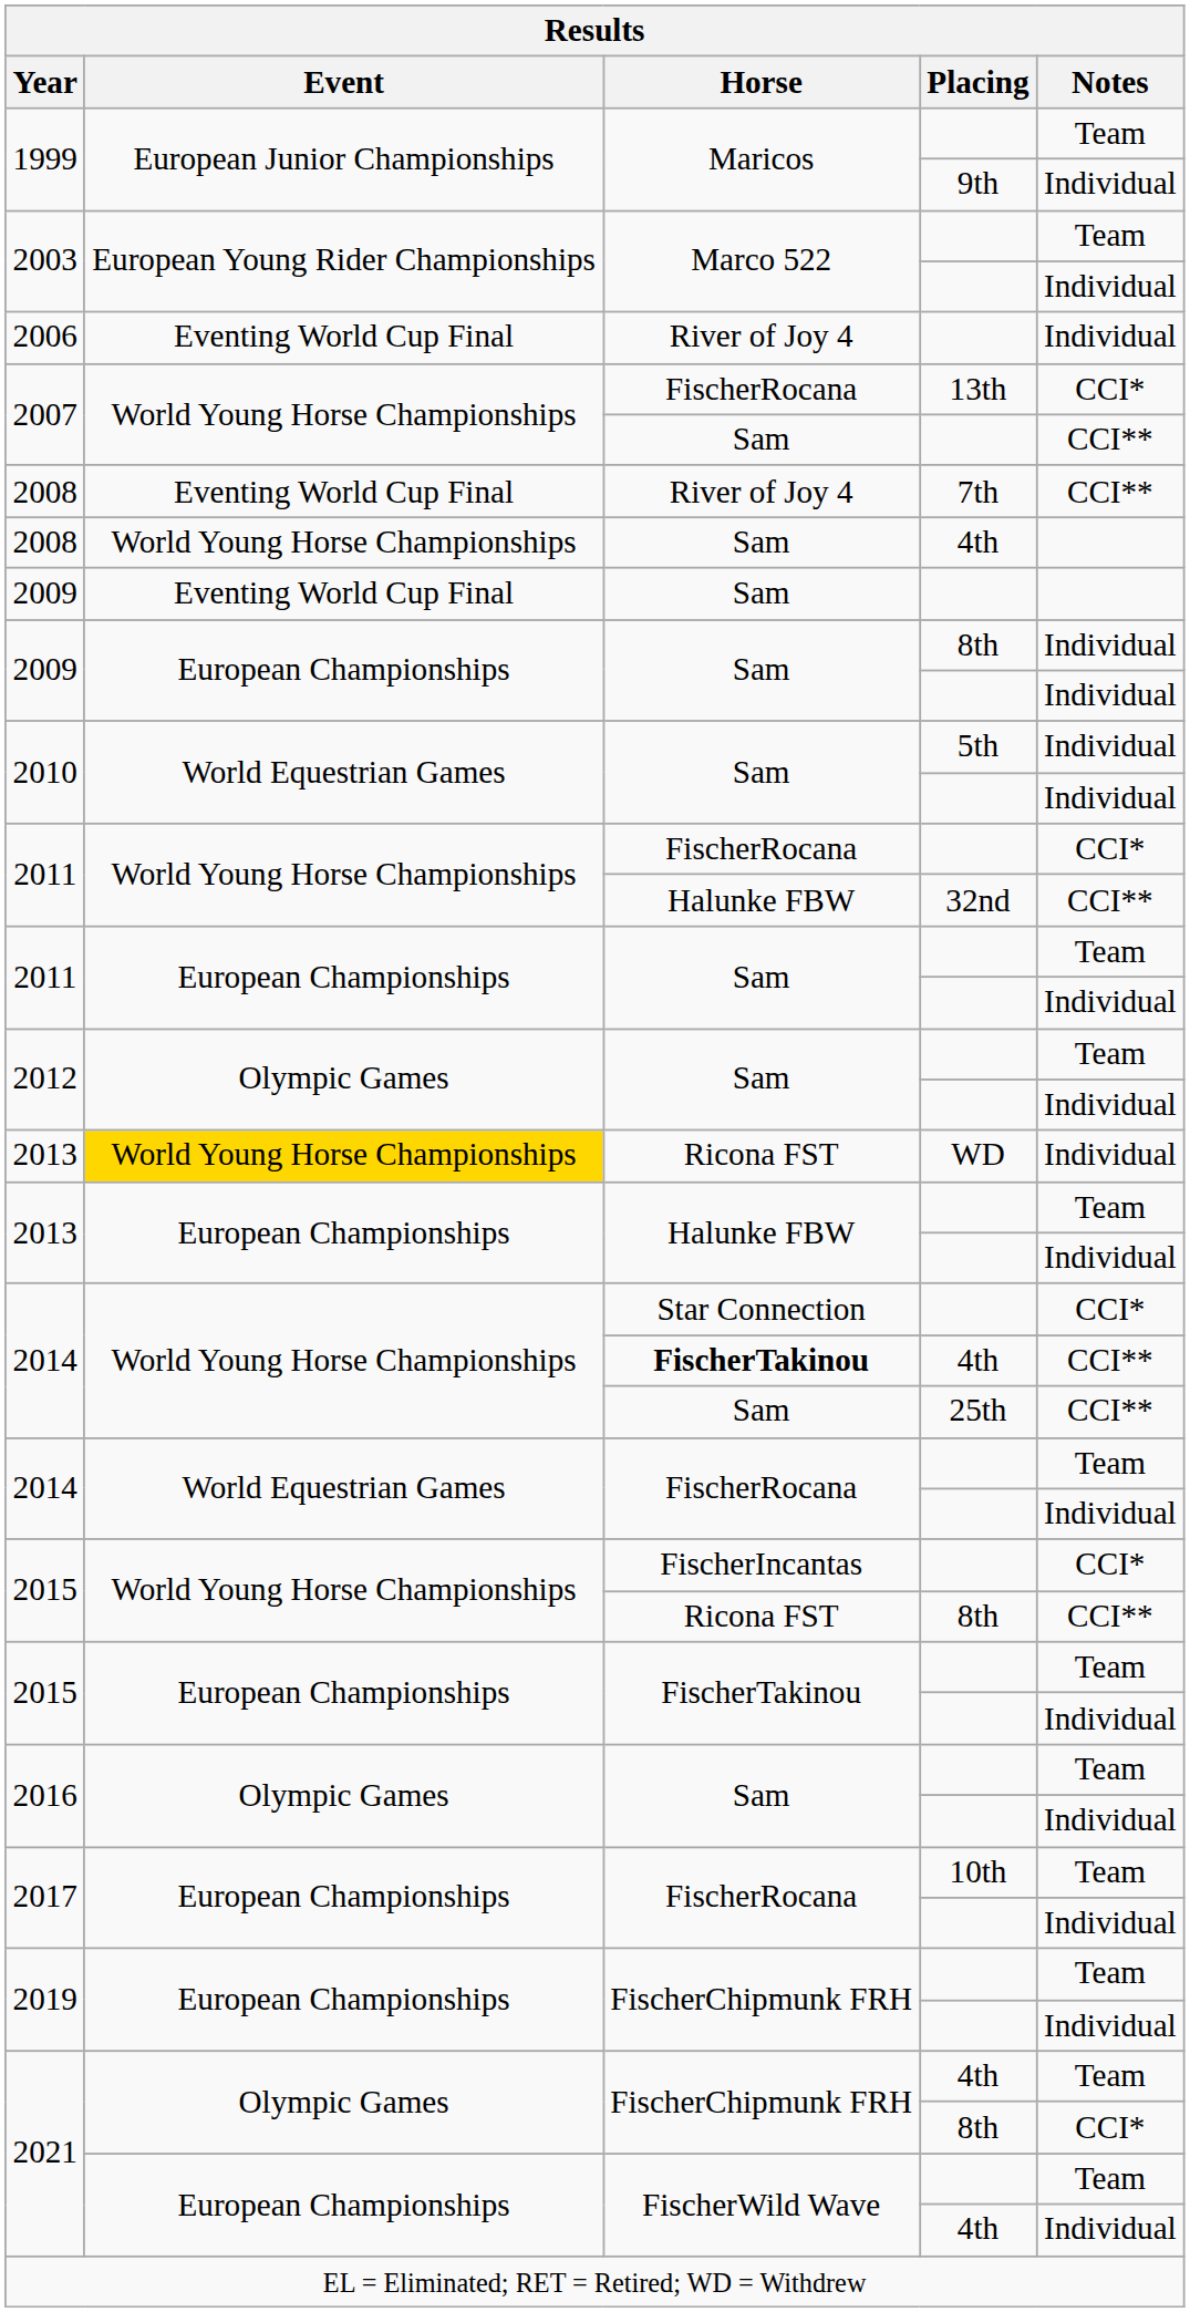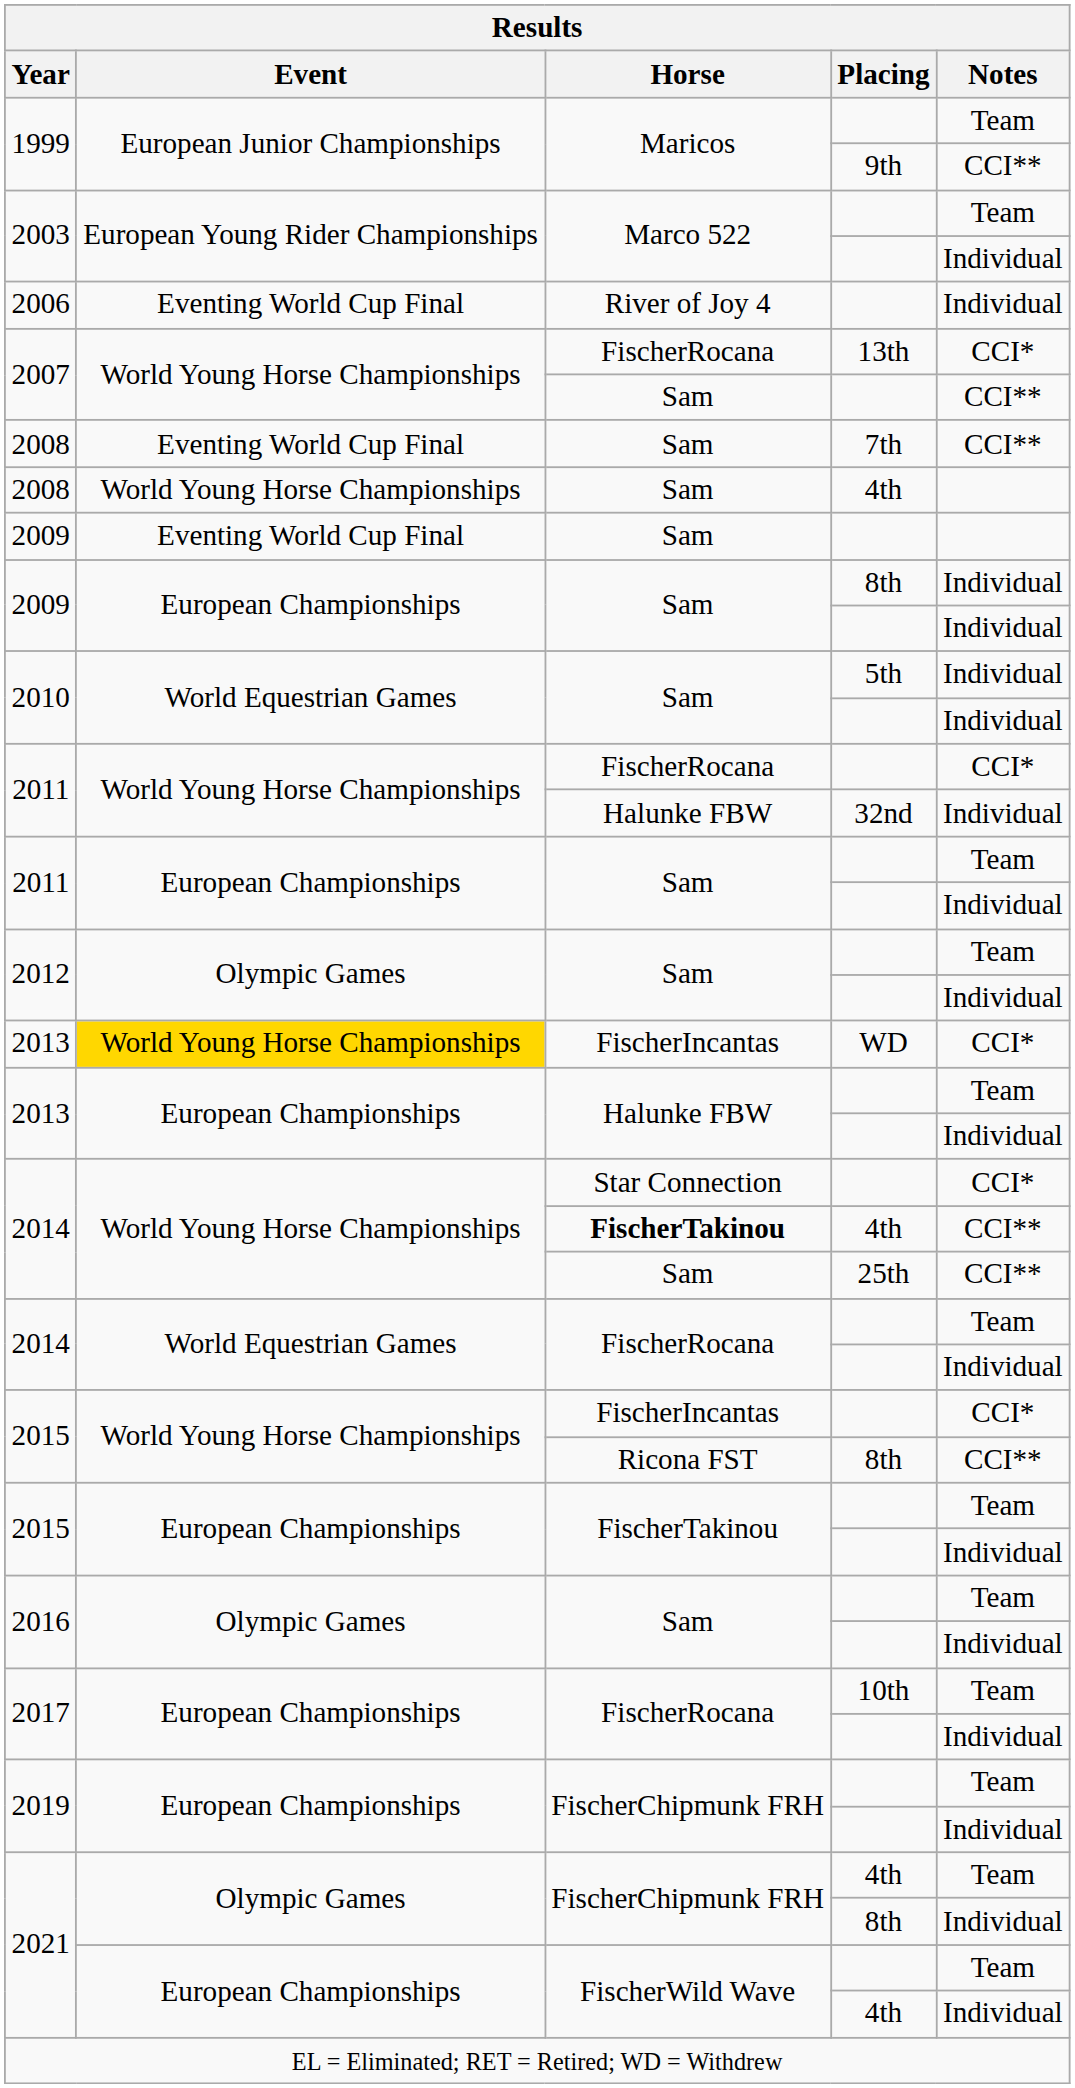 <table class="wikitable" style="text-align:center">
 <tr>
 <th colspan="11" align="center"><strong>Results</strong></th>
 </tr>
 <tr>
 <th>Year</th>
 <th>Event</th>
 <th>Horse</th>
 <th>Placing</th>
 <th>Notes</th>
 </tr>
 <tr>
 <td rowspan="2">1999</td>
 <td rowspan="2">European Junior Championships</td>
 <td rowspan="2">Maricos</td>
 <td></td>
 <td>Team</td>
 </tr>
 <tr>
 <td>9th</td>
-<td>Individual</td>
+<td>CCI**</td>
 </tr>
 <tr>
 <td rowspan="2">2003</td>
 <td rowspan="2">European Young Rider Championships</td>
 <td rowspan="2">Marco 522</td>
 <td></td>
 <td>Team</td>
 </tr>
 <tr>
 <td></td>
 <td>Individual</td>
 </tr>
 <tr>
 <td>2006</td>
 <td>Eventing World Cup Final</td>
 <td>River of Joy 4</td>
 <td></td>
 <td>Individual</td>
 </tr>
 <tr>
 <td rowspan="2">2007</td>
 <td rowspan="2">World Young Horse Championships</td>
 <td>FischerRocana</td>
 <td>13th</td>
 <td>CCI*</td>
 </tr>
 <tr>
 <td>Sam</td>
 <td></td>
 <td>CCI**</td>
 </tr>
 <tr>
 <td>2008</td>
 <td>Eventing World Cup Final</td>
-<td>River of Joy 4</td>
+<td>Sam</td>
 <td>7th</td>
 <td>CCI**</td>
 </tr>
 <tr>
 <td>2008</td>
 <td>World Young Horse Championships</td>
 <td>Sam</td>
 <td>4th</td>
 <td></td>
 </tr>
 <tr>
 <td>2009</td>
 <td>Eventing World Cup Final</td>
 <td>Sam</td>
 <td></td>
 <td></td>
 </tr>
 <tr>
 <td rowspan="2">2009</td>
 <td rowspan="2">European Championships</td>
 <td rowspan="2">Sam</td>
 <td>8th</td>
 <td>Individual</td>
 </tr>
 <tr>
 <td></td>
 <td>Individual</td>
 </tr>
 <tr>
 <td rowspan="2">2010</td>
 <td rowspan="2">World Equestrian Games</td>
 <td rowspan="2">Sam</td>
 <td>5th</td>
 <td>Individual</td>
 </tr>
 <tr>
 <td></td>
 <td>Individual</td>
 </tr>
 <tr>
 <td rowspan="2">2011</td>
 <td rowspan="2">World Young Horse Championships</td>
 <td>FischerRocana</td>
 <td></td>
 <td>CCI*</td>
 </tr>
 <tr>
 <td>Halunke FBW</td>
 <td>32nd</td>
-<td>CCI**</td>
+<td>Individual</td>
 </tr>
 <tr>
 <td rowspan="2">2011</td>
 <td rowspan="2">European Championships</td>
 <td rowspan="2">Sam</td>
 <td></td>
 <td>Team</td>
 </tr>
 <tr>
 <td></td>
 <td>Individual</td>
 </tr>
 <tr>
 <td rowspan="2">2012</td>
 <td rowspan="2">Olympic Games</td>
 <td rowspan="2">Sam</td>
 <td></td>
 <td>Team</td>
 </tr>
 <tr>
 <td></td>
 <td>Individual</td>
 </tr>
 <tr>
 <td>2013</td>
 <td style="background: gold;">World Young Horse Championships</td>
-<td>Ricona FST</td>
+<td>FischerIncantas</td>
 <td>WD</td>
-<td>Individual</td>
+<td>CCI*</td>
 </tr>
 <tr>
 <td rowspan="2">2013</td>
 <td rowspan="2">European Championships</td>
 <td rowspan="2">Halunke FBW</td>
 <td></td>
 <td>Team</td>
 </tr>
 <tr>
 <td></td>
 <td>Individual</td>
 </tr>
 <tr>
 <td rowspan="3">2014</td>
 <td rowspan="3">World Young Horse Championships</td>
 <td>Star Connection</td>
 <td></td>
 <td>CCI*</td>
 </tr>
 <tr>
 <td><strong>FischerTakinou</strong></td>
 <td>4th</td>
 <td>CCI**</td>
 </tr>
 <tr>
 <td>Sam</td>
 <td>25th</td>
 <td>CCI**</td>
 </tr>
 <tr>
 <td rowspan="2">2014</td>
 <td rowspan="2">World Equestrian Games</td>
 <td rowspan="2">FischerRocana</td>
 <td></td>
 <td>Team</td>
 </tr>
 <tr>
 <td></td>
 <td>Individual</td>
 </tr>
 <tr>
 <td rowspan="2">2015</td>
 <td rowspan="2">World Young Horse Championships</td>
 <td>FischerIncantas</td>
 <td></td>
 <td>CCI*</td>
 </tr>
 <tr>
 <td>Ricona FST</td>
 <td>8th</td>
 <td>CCI**</td>
 </tr>
 <tr>
 <td rowspan="2">2015</td>
 <td rowspan="2">European Championships</td>
 <td rowspan="2">FischerTakinou</td>
 <td></td>
 <td>Team</td>
 </tr>
 <tr>
 <td></td>
 <td>Individual</td>
 </tr>
 <tr>
 <td rowspan="2">2016</td>
 <td rowspan="2">Olympic Games</td>
 <td rowspan="2">Sam</td>
 <td></td>
 <td>Team</td>
 </tr>
 <tr>
 <td></td>
 <td>Individual</td>
 </tr>
 <tr>
 <td rowspan="2">2017</td>
 <td rowspan="2">European Championships</td>
 <td rowspan="2">FischerRocana</td>
 <td>10th</td>
 <td>Team</td>
 </tr>
 <tr>
 <td></td>
 <td>Individual</td>
 </tr>
 <tr>
 <td rowspan="2">2019</td>
 <td rowspan="2">European Championships</td>
 <td rowspan="2">FischerChipmunk FRH</td>
 <td></td>
 <td>Team</td>
 </tr>
 <tr>
 <td></td>
 <td>Individual</td>
 </tr>
 <tr>
 <td rowspan="4">2021</td>
 <td rowspan="2">Olympic Games</td>
 <td rowspan= "2">FischerChipmunk FRH</td>
 <td>4th</td>
 <td>Team</td>
 </tr>
 <tr>
 <td>8th</td>
-<td>CCI*</td>
+<td>Individual</td>
 </tr>
 <tr>
 <td rowspan="2">European Championships</td>
 <td rowspan="2">FischerWild Wave</td>
 <td></td>
 <td>Team</td>
 </tr>
 <tr>
 <td>4th</td>
 <td>Individual</td>
 </tr>
 <tr>
 <td colspan="11" align="center"><small> EL = Eliminated; RET = Retired; WD = Withdrew </small></td>
 </tr>
 </table>
